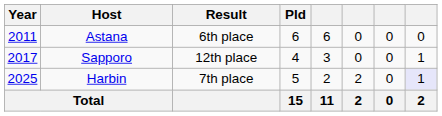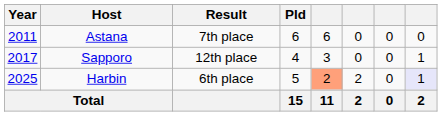 <table class="wikitable" style="text-align:center">
 <tr>
 <th width=30>Year</th>
 <th width=150>Host</th>
 <th width=120>Result</th>
 <th width=30>Pld</th>
 <th width=30></th>
 <th width=30></th>
 <th width=30></th>
 <th width=30></th>
 </tr>
 <tr>
 <td><a href='#'>2011</a></td>
 <td> <a href='#'>Astana</a></td>
-<td>6th place<br></td>
+<td>7th place<br></td>
 <td>6</td>
 <td>6</td>
 <td>0</td>
 <td>0</td>
 <td>0</td>
 </tr>
 <tr>
 <td><a href='#'>2017</a></td>
 <td> <a href='#'>Sapporo</a></td>
 <td>12th place<br></td>
 <td>4</td>
 <td>3</td>
 <td>0</td>
 <td>0</td>
 <td>1</td>
 </tr>
 <tr>
 <td><a href='#'>2025</a></td>
 <td> <a href='#'>Harbin</a></td>
-<td>7th place<br></td>
+<td>6th place<br></td>
 <td>5</td>
-<td>2</td>
+<td style="background: lightsalmon;">2</td>
 <td>2</td>
 <td>0</td>
 <td style="background: lavender;">1</td>
 </tr>
 <tr>
 <th colspan=2>Total</th>
 <th></th>
 <th>15</th>
 <th>11</th>
 <th>2</th>
 <th>0</th>
 <th>2</th>
 </tr>
 </table>
